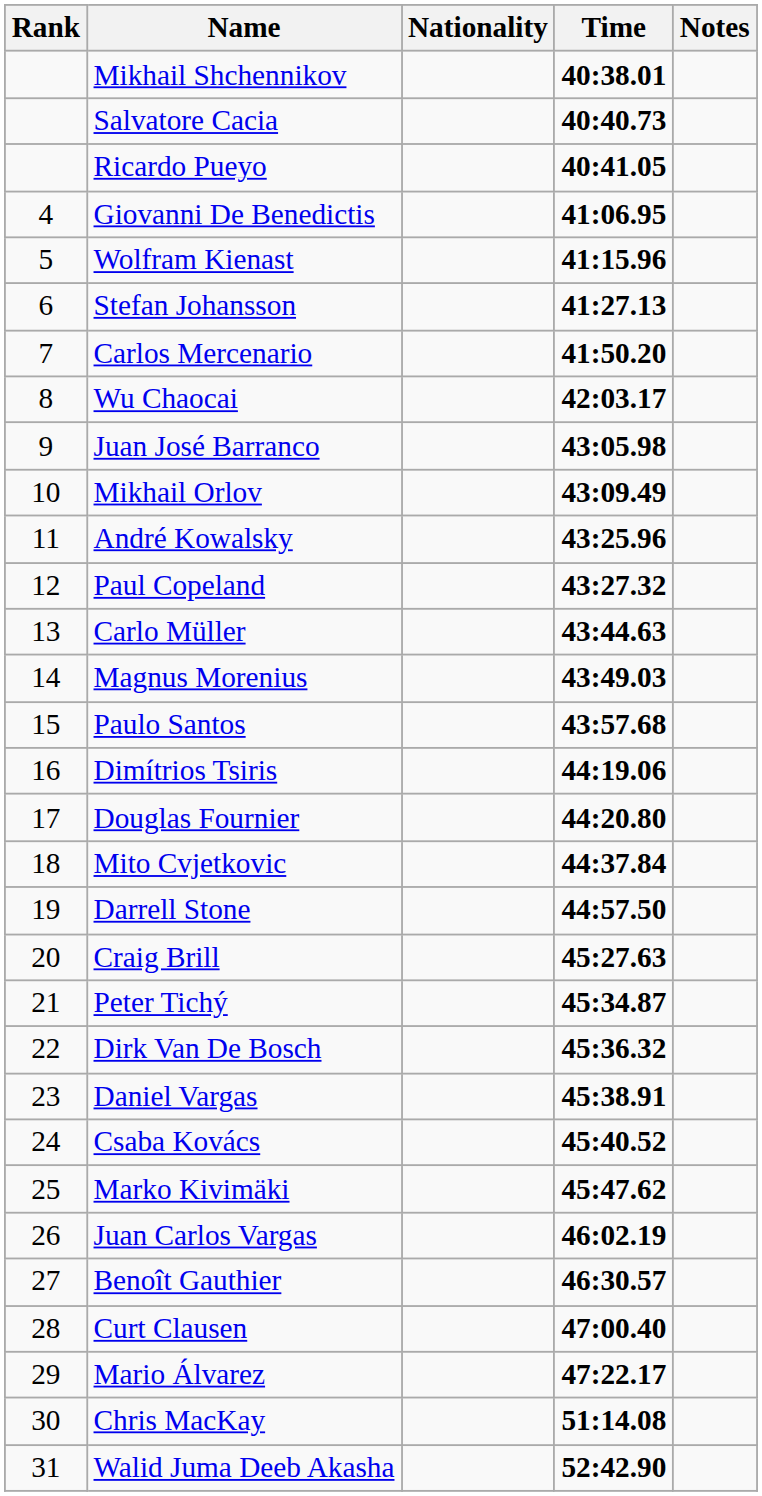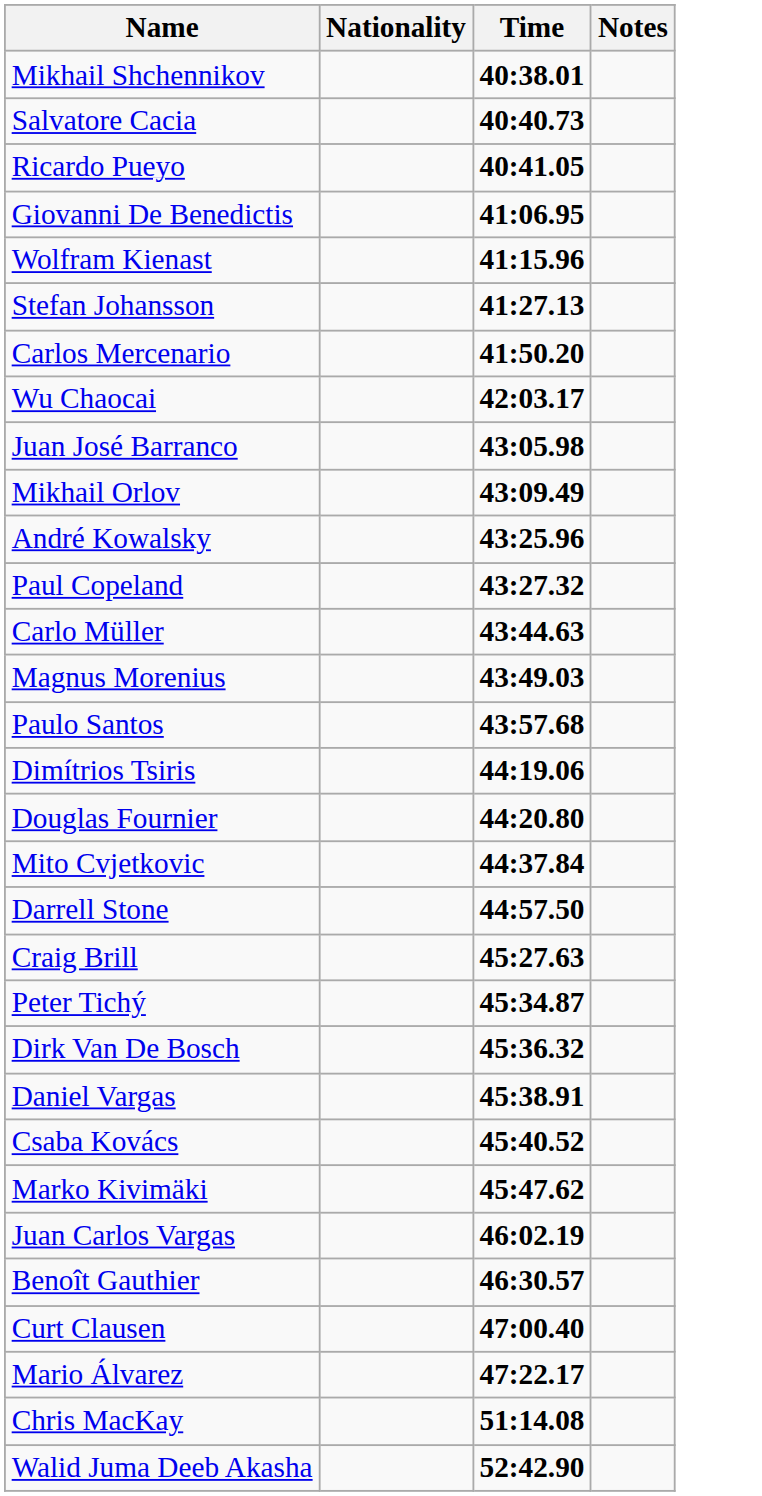 <table class="wikitable sortable" style="text-align:center">
 <tr>
-<th>Rank</th>
 <th>Name</th>
 <th>Nationality</th>
 <th>Time</th>
 <th>Notes</th>
 </tr>
 <tr>
-<td></td>
 <td align=left><a href='#'>Mikhail Shchennikov</a></td>
 <td align=left></td>
 <td><strong>40:38.01</strong></td>
 <td></td>
 </tr>
 <tr>
-<td></td>
 <td align=left><a href='#'>Salvatore Cacia</a></td>
 <td align=left></td>
 <td><strong>40:40.73</strong></td>
 <td></td>
 </tr>
 <tr>
-<td></td>
 <td align=left><a href='#'>Ricardo Pueyo</a></td>
 <td align=left></td>
 <td><strong>40:41.05</strong></td>
 <td></td>
 </tr>
 <tr>
-<td>4</td>
 <td align=left><a href='#'>Giovanni De Benedictis</a></td>
 <td align=left></td>
 <td><strong>41:06.95</strong></td>
 <td></td>
 </tr>
 <tr>
-<td>5</td>
 <td align=left><a href='#'>Wolfram Kienast</a></td>
 <td align=left></td>
 <td><strong>41:15.96</strong></td>
 <td></td>
 </tr>
 <tr>
-<td>6</td>
 <td align=left><a href='#'>Stefan Johansson</a></td>
 <td align=left></td>
 <td><strong>41:27.13</strong></td>
 <td></td>
 </tr>
 <tr>
-<td>7</td>
 <td align=left><a href='#'>Carlos Mercenario</a></td>
 <td align=left></td>
 <td><strong>41:50.20</strong></td>
 <td></td>
 </tr>
 <tr>
-<td>8</td>
 <td align=left><a href='#'>Wu Chaocai</a></td>
 <td align=left></td>
 <td><strong>42:03.17</strong></td>
 <td></td>
 </tr>
 <tr>
-<td>9</td>
 <td align=left><a href='#'>Juan José Barranco</a></td>
 <td align=left></td>
 <td><strong>43:05.98</strong></td>
 <td></td>
 </tr>
 <tr>
-<td>10</td>
 <td align=left><a href='#'>Mikhail Orlov</a></td>
 <td align=left></td>
 <td><strong>43:09.49</strong></td>
 <td></td>
 </tr>
 <tr>
-<td>11</td>
 <td align=left><a href='#'>André Kowalsky</a></td>
 <td align=left></td>
 <td><strong>43:25.96</strong></td>
 <td></td>
 </tr>
 <tr>
-<td>12</td>
 <td align=left><a href='#'>Paul Copeland</a></td>
 <td align=left></td>
 <td><strong>43:27.32</strong></td>
 <td></td>
 </tr>
 <tr>
-<td>13</td>
 <td align=left><a href='#'>Carlo Müller</a></td>
 <td align=left></td>
 <td><strong>43:44.63</strong></td>
 <td></td>
 </tr>
 <tr>
-<td>14</td>
 <td align=left><a href='#'>Magnus Morenius</a></td>
 <td align=left></td>
 <td><strong>43:49.03</strong></td>
 <td></td>
 </tr>
 <tr>
-<td>15</td>
 <td align=left><a href='#'>Paulo Santos</a></td>
 <td align=left></td>
 <td><strong>43:57.68</strong></td>
 <td></td>
 </tr>
 <tr>
-<td>16</td>
 <td align=left><a href='#'>Dimítrios Tsiris</a></td>
 <td align=left></td>
 <td><strong>44:19.06</strong></td>
 <td></td>
 </tr>
 <tr>
-<td>17</td>
 <td align=left><a href='#'>Douglas Fournier</a></td>
 <td align=left></td>
 <td><strong>44:20.80</strong></td>
 <td></td>
 </tr>
 <tr>
-<td>18</td>
 <td align=left><a href='#'>Mito Cvjetkovic</a></td>
 <td align=left></td>
 <td><strong>44:37.84</strong></td>
 <td></td>
 </tr>
 <tr>
-<td>19</td>
 <td align=left><a href='#'>Darrell Stone</a></td>
 <td align=left></td>
 <td><strong>44:57.50</strong></td>
 <td></td>
 </tr>
 <tr>
-<td>20</td>
 <td align=left><a href='#'>Craig Brill</a></td>
 <td align=left></td>
 <td><strong>45:27.63</strong></td>
 <td></td>
 </tr>
 <tr>
-<td>21</td>
 <td align=left><a href='#'>Peter Tichý</a></td>
 <td align=left></td>
 <td><strong>45:34.87</strong></td>
 <td></td>
 </tr>
 <tr>
-<td>22</td>
 <td align=left><a href='#'>Dirk Van De Bosch</a></td>
 <td align=left></td>
 <td><strong>45:36.32</strong></td>
 <td></td>
 </tr>
 <tr>
-<td>23</td>
 <td align=left><a href='#'>Daniel Vargas</a></td>
 <td align=left></td>
 <td><strong>45:38.91</strong></td>
 <td></td>
 </tr>
 <tr>
-<td>24</td>
 <td align=left><a href='#'>Csaba Kovács</a></td>
 <td align=left></td>
 <td><strong>45:40.52</strong></td>
 <td></td>
 </tr>
 <tr>
-<td>25</td>
 <td align=left><a href='#'>Marko Kivimäki</a></td>
 <td align=left></td>
 <td><strong>45:47.62</strong></td>
 <td></td>
 </tr>
 <tr>
-<td>26</td>
 <td align=left><a href='#'>Juan Carlos Vargas</a></td>
 <td align=left></td>
 <td><strong>46:02.19</strong></td>
 <td></td>
 </tr>
 <tr>
-<td>27</td>
 <td align=left><a href='#'>Benoît Gauthier</a></td>
 <td align=left></td>
 <td><strong>46:30.57</strong></td>
 <td></td>
 </tr>
 <tr>
-<td>28</td>
 <td align=left><a href='#'>Curt Clausen</a></td>
 <td align=left></td>
 <td><strong>47:00.40</strong></td>
 <td></td>
 </tr>
 <tr>
-<td>29</td>
 <td align=left><a href='#'>Mario Álvarez</a></td>
 <td align=left></td>
 <td><strong>47:22.17</strong></td>
 <td></td>
 </tr>
 <tr>
-<td>30</td>
 <td align=left><a href='#'>Chris MacKay</a></td>
 <td align=left></td>
 <td><strong>51:14.08</strong></td>
 <td></td>
 </tr>
 <tr>
-<td>31</td>
 <td align=left><a href='#'>Walid Juma Deeb Akasha</a></td>
 <td align=left></td>
 <td><strong>52:42.90</strong></td>
 <td></td>
 </tr>
 </table>
